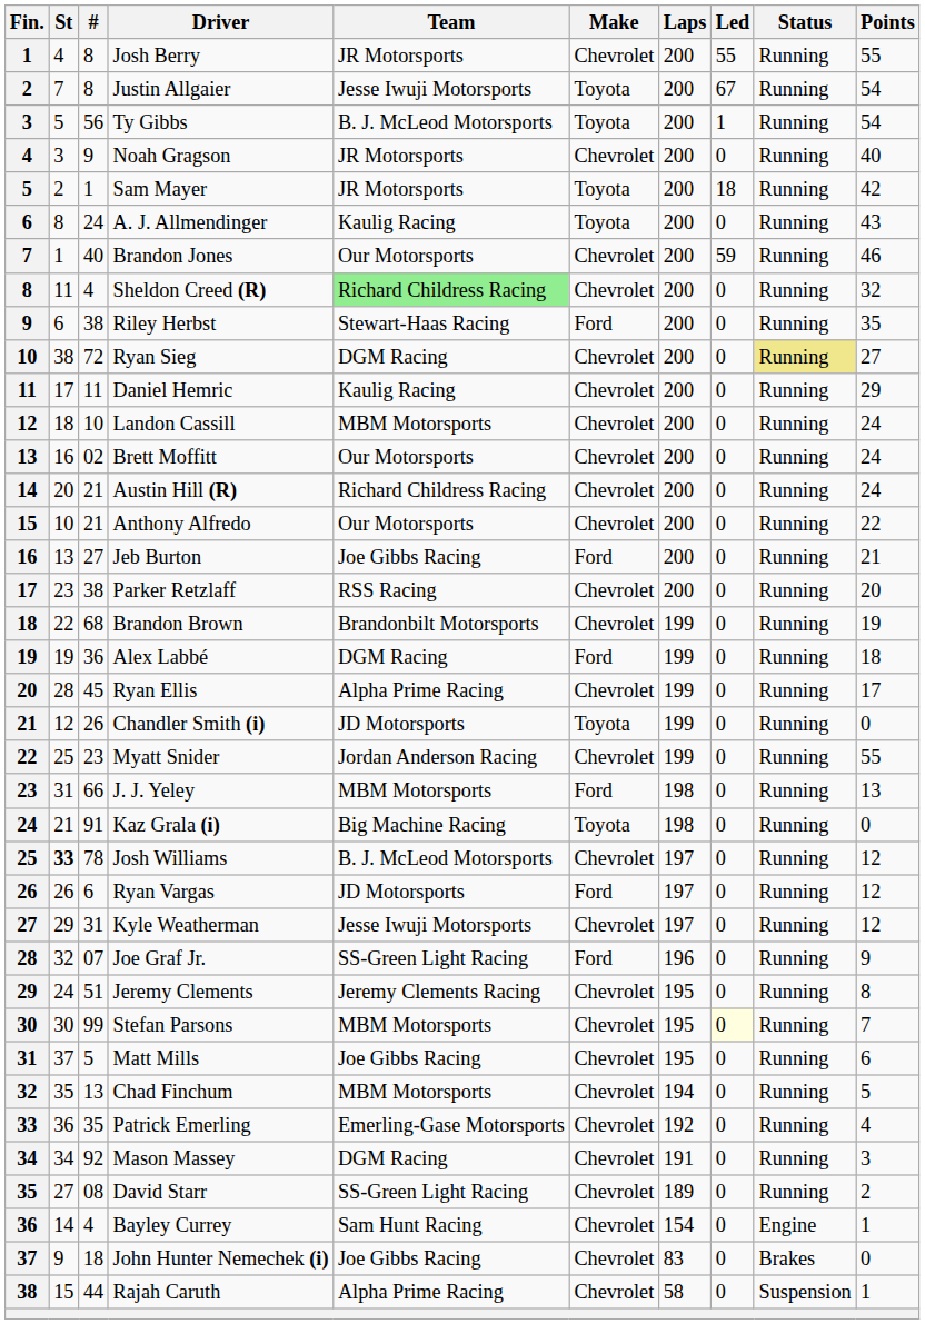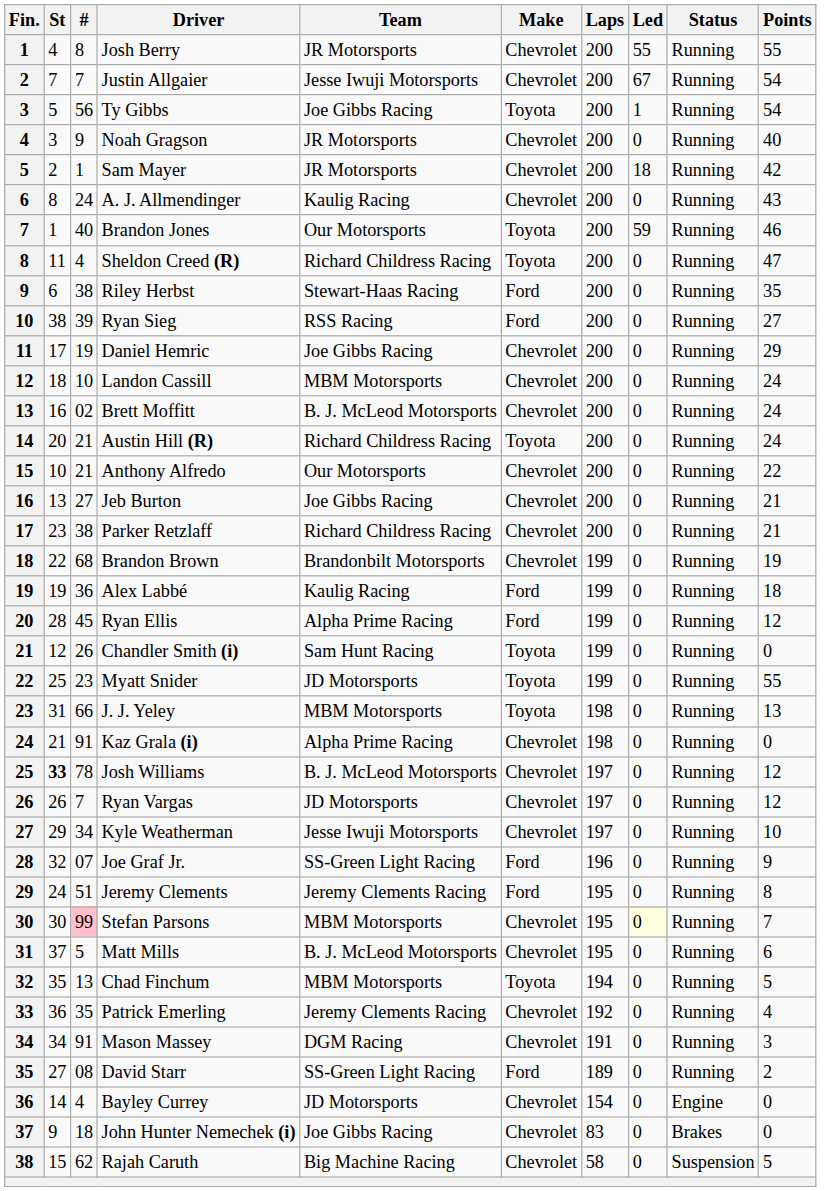 <table class="wikitable" style="font-size:95%">
 <tr>
 <th>Fin.</th>
 <th>St</th>
 <th>#</th>
 <th>Driver</th>
 <th>Team</th>
 <th>Make</th>
 <th>Laps</th>
 <th>Led</th>
 <th>Status</th>
 <th>Points</th>
 </tr>
 <tr>
 <th>1</th>
 <td>4</td>
 <td>8</td>
 <td>Josh Berry</td>
 <td>JR Motorsports</td>
 <td>Chevrolet</td>
 <td>200</td>
 <td>55</td>
 <td>Running</td>
 <td>55</td>
 </tr>
 <tr>
 <th>2</th>
 <td>7</td>
-<td>8</td>
+<td>7</td>
 <td>Justin Allgaier</td>
 <td>Jesse Iwuji Motorsports</td>
-<td>Toyota</td>
+<td>Chevrolet</td>
 <td>200</td>
 <td>67</td>
 <td>Running</td>
 <td>54</td>
 </tr>
 <tr>
 <th>3</th>
 <td>5</td>
 <td>56</td>
 <td>Ty Gibbs</td>
-<td>B. J. McLeod Motorsports</td>
+<td>Joe Gibbs Racing</td>
 <td>Toyota</td>
 <td>200</td>
 <td>1</td>
 <td>Running</td>
 <td>54</td>
 </tr>
 <tr>
 <th>4</th>
 <td>3</td>
 <td>9</td>
 <td>Noah Gragson</td>
 <td>JR Motorsports</td>
 <td>Chevrolet</td>
 <td>200</td>
 <td>0</td>
 <td>Running</td>
 <td>40</td>
 </tr>
 <tr>
 <th>5</th>
 <td>2</td>
 <td>1</td>
 <td>Sam Mayer</td>
 <td>JR Motorsports</td>
-<td>Toyota</td>
+<td>Chevrolet</td>
 <td>200</td>
 <td>18</td>
 <td>Running</td>
 <td>42</td>
 </tr>
 <tr>
 <th>6</th>
 <td>8</td>
 <td>24</td>
 <td>A. J. Allmendinger</td>
 <td>Kaulig Racing</td>
-<td>Toyota</td>
+<td>Chevrolet</td>
 <td>200</td>
 <td>0</td>
 <td>Running</td>
 <td>43</td>
 </tr>
 <tr>
 <th>7</th>
 <td>1</td>
 <td>40</td>
 <td>Brandon Jones</td>
 <td>Our Motorsports</td>
-<td>Chevrolet</td>
+<td>Toyota</td>
 <td>200</td>
 <td>59</td>
 <td>Running</td>
 <td>46</td>
 </tr>
 <tr>
 <th>8</th>
 <td>11</td>
 <td>4</td>
 <td>Sheldon Creed <strong>(R)</strong></td>
-<td style="background: lightgreen;">Richard Childress Racing</td>
-<td>Chevrolet</td>
+<td>Richard Childress Racing</td>
+<td>Toyota</td>
 <td>200</td>
 <td>0</td>
 <td>Running</td>
-<td>32</td>
+<td>47</td>
 </tr>
 <tr>
 <th>9</th>
 <td>6</td>
 <td>38</td>
 <td>Riley Herbst</td>
 <td>Stewart-Haas Racing</td>
 <td>Ford</td>
 <td>200</td>
 <td>0</td>
 <td>Running</td>
 <td>35</td>
 </tr>
 <tr>
 <th>10</th>
 <td>38</td>
-<td>72</td>
+<td>39</td>
 <td>Ryan Sieg</td>
-<td>DGM Racing</td>
-<td>Chevrolet</td>
+<td>RSS Racing</td>
+<td>Ford</td>
 <td>200</td>
 <td>0</td>
-<td style="background: khaki;">Running</td>
+<td>Running</td>
 <td>27</td>
 </tr>
 <tr>
 <th>11</th>
 <td>17</td>
-<td>11</td>
+<td>19</td>
 <td>Daniel Hemric</td>
-<td>Kaulig Racing</td>
+<td>Joe Gibbs Racing</td>
 <td>Chevrolet</td>
 <td>200</td>
 <td>0</td>
 <td>Running</td>
 <td>29</td>
 </tr>
 <tr>
 <th>12</th>
 <td>18</td>
 <td>10</td>
 <td>Landon Cassill</td>
 <td>MBM Motorsports</td>
 <td>Chevrolet</td>
 <td>200</td>
 <td>0</td>
 <td>Running</td>
 <td>24</td>
 </tr>
 <tr>
 <th>13</th>
 <td>16</td>
 <td>02</td>
 <td>Brett Moffitt</td>
-<td>Our Motorsports</td>
+<td>B. J. McLeod Motorsports</td>
 <td>Chevrolet</td>
 <td>200</td>
 <td>0</td>
 <td>Running</td>
 <td>24</td>
 </tr>
 <tr>
 <th>14</th>
 <td>20</td>
 <td>21</td>
 <td>Austin Hill <strong>(R)</strong></td>
 <td>Richard Childress Racing</td>
-<td>Chevrolet</td>
+<td>Toyota</td>
 <td>200</td>
 <td>0</td>
 <td>Running</td>
 <td>24</td>
 </tr>
 <tr>
 <th>15</th>
 <td>10</td>
 <td>21</td>
 <td>Anthony Alfredo</td>
 <td>Our Motorsports</td>
 <td>Chevrolet</td>
 <td>200</td>
 <td>0</td>
 <td>Running</td>
 <td>22</td>
 </tr>
 <tr>
 <th>16</th>
 <td>13</td>
 <td>27</td>
 <td>Jeb Burton</td>
 <td>Joe Gibbs Racing</td>
-<td>Ford</td>
+<td>Chevrolet</td>
 <td>200</td>
 <td>0</td>
 <td>Running</td>
 <td>21</td>
 </tr>
 <tr>
 <th>17</th>
 <td>23</td>
 <td>38</td>
 <td>Parker Retzlaff</td>
-<td>RSS Racing</td>
+<td>Richard Childress Racing</td>
 <td>Chevrolet</td>
 <td>200</td>
 <td>0</td>
 <td>Running</td>
-<td>20</td>
+<td>21</td>
 </tr>
 <tr>
 <th>18</th>
 <td>22</td>
 <td>68</td>
 <td>Brandon Brown</td>
 <td>Brandonbilt Motorsports</td>
 <td>Chevrolet</td>
 <td>199</td>
 <td>0</td>
 <td>Running</td>
 <td>19</td>
 </tr>
 <tr>
 <th>19</th>
 <td>19</td>
 <td>36</td>
 <td>Alex Labbé</td>
-<td>DGM Racing</td>
+<td>Kaulig Racing</td>
 <td>Ford</td>
 <td>199</td>
 <td>0</td>
 <td>Running</td>
 <td>18</td>
 </tr>
 <tr>
 <th>20</th>
 <td>28</td>
 <td>45</td>
 <td>Ryan Ellis</td>
 <td>Alpha Prime Racing</td>
-<td>Chevrolet</td>
+<td>Ford</td>
 <td>199</td>
 <td>0</td>
 <td>Running</td>
-<td>17</td>
+<td>12</td>
 </tr>
 <tr>
 <th>21</th>
 <td>12</td>
 <td>26</td>
 <td>Chandler Smith <strong>(i)</strong></td>
-<td>JD Motorsports</td>
+<td>Sam Hunt Racing</td>
 <td>Toyota</td>
 <td>199</td>
 <td>0</td>
 <td>Running</td>
 <td>0</td>
 </tr>
 <tr>
 <th>22</th>
 <td>25</td>
 <td>23</td>
 <td>Myatt Snider</td>
-<td>Jordan Anderson Racing</td>
-<td>Chevrolet</td>
+<td>JD Motorsports</td>
+<td>Toyota</td>
 <td>199</td>
 <td>0</td>
 <td>Running</td>
 <td>55</td>
 </tr>
 <tr>
 <th>23</th>
 <td>31</td>
 <td>66</td>
 <td>J. J. Yeley</td>
 <td>MBM Motorsports</td>
-<td>Ford</td>
+<td>Toyota</td>
 <td>198</td>
 <td>0</td>
 <td>Running</td>
 <td>13</td>
 </tr>
 <tr>
 <th>24</th>
 <td>21</td>
 <td>91</td>
 <td>Kaz Grala <strong>(i)</strong></td>
-<td>Big Machine Racing</td>
-<td>Toyota</td>
+<td>Alpha Prime Racing</td>
+<td>Chevrolet</td>
 <td>198</td>
 <td>0</td>
 <td>Running</td>
 <td>0</td>
 </tr>
 <tr>
 <th>25</th>
 <td><strong>33</strong></td>
 <td>78</td>
 <td>Josh Williams</td>
 <td>B. J. McLeod Motorsports</td>
 <td>Chevrolet</td>
 <td>197</td>
 <td>0</td>
 <td>Running</td>
 <td>12</td>
 </tr>
 <tr>
 <th>26</th>
 <td>26</td>
-<td>6</td>
+<td>7</td>
 <td>Ryan Vargas</td>
 <td>JD Motorsports</td>
-<td>Ford</td>
+<td>Chevrolet</td>
 <td>197</td>
 <td>0</td>
 <td>Running</td>
 <td>12</td>
 </tr>
 <tr>
 <th>27</th>
 <td>29</td>
-<td>31</td>
+<td>34</td>
 <td>Kyle Weatherman</td>
 <td>Jesse Iwuji Motorsports</td>
 <td>Chevrolet</td>
 <td>197</td>
 <td>0</td>
 <td>Running</td>
-<td>12</td>
+<td>10</td>
 </tr>
 <tr>
 <th>28</th>
 <td>32</td>
 <td>07</td>
 <td>Joe Graf Jr.</td>
 <td>SS-Green Light Racing</td>
 <td>Ford</td>
 <td>196</td>
 <td>0</td>
 <td>Running</td>
 <td>9</td>
 </tr>
 <tr>
 <th>29</th>
 <td>24</td>
 <td>51</td>
 <td>Jeremy Clements</td>
 <td>Jeremy Clements Racing</td>
-<td>Chevrolet</td>
+<td>Ford</td>
 <td>195</td>
 <td>0</td>
 <td>Running</td>
 <td>8</td>
 </tr>
 <tr>
 <th>30</th>
 <td>30</td>
-<td>99</td>
+<td style="background: pink;">99</td>
 <td>Stefan Parsons</td>
 <td>MBM Motorsports</td>
 <td>Chevrolet</td>
 <td>195</td>
 <td style="background: lightyellow;">0</td>
 <td>Running</td>
 <td>7</td>
 </tr>
 <tr>
 <th>31</th>
 <td>37</td>
 <td>5</td>
 <td>Matt Mills</td>
-<td>Joe Gibbs Racing</td>
+<td>B. J. McLeod Motorsports</td>
 <td>Chevrolet</td>
 <td>195</td>
 <td>0</td>
 <td>Running</td>
 <td>6</td>
 </tr>
 <tr>
 <th>32</th>
 <td>35</td>
 <td>13</td>
 <td>Chad Finchum</td>
 <td>MBM Motorsports</td>
-<td>Chevrolet</td>
+<td>Toyota</td>
 <td>194</td>
 <td>0</td>
 <td>Running</td>
 <td>5</td>
 </tr>
 <tr>
 <th>33</th>
 <td>36</td>
 <td>35</td>
 <td>Patrick Emerling</td>
-<td>Emerling-Gase Motorsports</td>
+<td>Jeremy Clements Racing</td>
 <td>Chevrolet</td>
 <td>192</td>
 <td>0</td>
 <td>Running</td>
 <td>4</td>
 </tr>
 <tr>
 <th>34</th>
 <td>34</td>
-<td>92</td>
+<td>91</td>
 <td>Mason Massey</td>
 <td>DGM Racing</td>
 <td>Chevrolet</td>
 <td>191</td>
 <td>0</td>
 <td>Running</td>
 <td>3</td>
 </tr>
 <tr>
 <th>35</th>
 <td>27</td>
 <td>08</td>
 <td>David Starr</td>
 <td>SS-Green Light Racing</td>
-<td>Chevrolet</td>
+<td>Ford</td>
 <td>189</td>
 <td>0</td>
 <td>Running</td>
 <td>2</td>
 </tr>
 <tr>
 <th>36</th>
 <td>14</td>
 <td>4</td>
 <td>Bayley Currey</td>
-<td>Sam Hunt Racing</td>
+<td>JD Motorsports</td>
 <td>Chevrolet</td>
 <td>154</td>
 <td>0</td>
 <td>Engine</td>
-<td>1</td>
+<td>0</td>
 </tr>
 <tr>
 <th>37</th>
 <td>9</td>
 <td>18</td>
 <td>John Hunter Nemechek <strong>(i)</strong></td>
 <td>Joe Gibbs Racing</td>
 <td>Chevrolet</td>
 <td>83</td>
 <td>0</td>
 <td>Brakes</td>
 <td>0</td>
 </tr>
 <tr>
 <th>38</th>
 <td>15</td>
-<td>44</td>
+<td>62</td>
 <td>Rajah Caruth</td>
-<td>Alpha Prime Racing</td>
+<td>Big Machine Racing</td>
 <td>Chevrolet</td>
 <td>58</td>
 <td>0</td>
 <td>Suspension</td>
-<td>1</td>
+<td>5</td>
 </tr>
 <tr>
 <th colspan="10"></th>
 </tr>
 </table>
